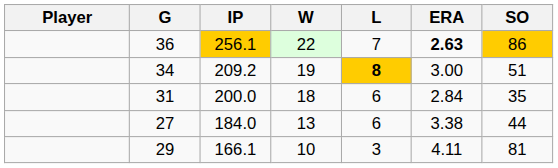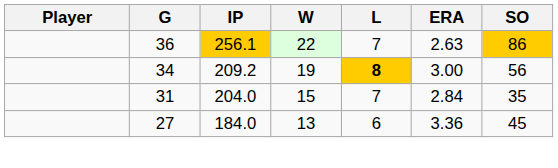 <table class="wikitable sortable">
 <tr>
 <th bgcolor="#DDDDFF" width="16%">Player</th>
 <th bgcolor="#DDDDFF" width="9%">G</th>
 <th bgcolor="#DDDDFF" width="9%">IP</th>
 <th bgcolor="#DDDDFF" width="9%">W</th>
 <th bgcolor="#DDDDFF" width="9%">L</th>
 <th bgcolor="#DDDDFF" width="9%">ERA</th>
 <th bgcolor="#DDDDFF" width="9%">SO</th>
 </tr>
 <tr align="center">
 <td></td>
 <td>36</td>
 <td bgcolor="#FFCC00">256.1</td>
 <td bgcolor="#DDFFDD">22</td>
 <td>7</td>
-<td><strong>2.63</strong></td>
+<td>2.63</td>
 <td bgcolor="#FFCC00">86</td>
 </tr>
 <tr align="center">
 <td></td>
 <td>34</td>
 <td>209.2</td>
 <td>19</td>
 <td bgcolor="#FFCC00"><strong>8</strong></td>
 <td>3.00</td>
-<td>51</td>
+<td>56</td>
 </tr>
 <tr align=center>
 <td></td>
 <td>31</td>
-<td>200.0</td>
-<td>18</td>
-<td>6</td>
+<td>204.0</td>
+<td>15</td>
+<td>7</td>
 <td>2.84</td>
 <td>35</td>
 </tr>
 <tr align="center">
 <td></td>
 <td>27</td>
 <td>184.0</td>
 <td>13</td>
 <td>6</td>
-<td>3.38</td>
-<td>44</td>
-</tr>
-<tr align="center">
-<td></td>
-<td>29</td>
-<td>166.1</td>
-<td>10</td>
-<td>3</td>
-<td>4.11</td>
-<td>81</td>
+<td>3.36</td>
+<td>45</td>
 </tr>
 </table>
